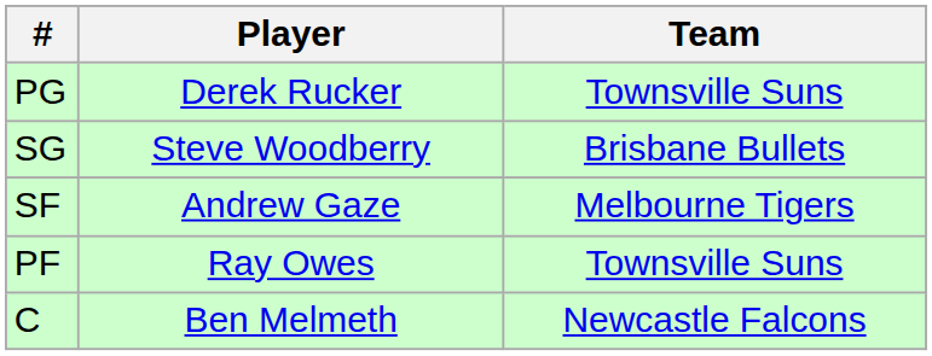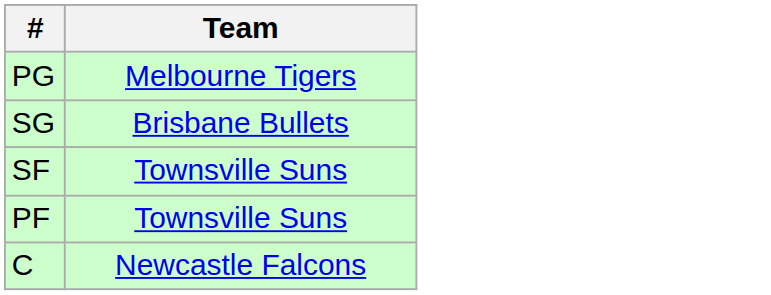 <table class="wikitable" style="text-align:center">
 <tr>
 <th width=25>#</th>
-<th width=180>Player</th>
 <th width=180>Team</th>
 </tr>
 <tr style="background:#cfc;">
 <td align=left>PG</td>
-<td><a href='#'>Derek Rucker</a></td>
-<td><a href='#'>Townsville Suns</a></td>
+<td><a href='#'>Melbourne Tigers</a></td>
 </tr>
 <tr style="background:#cfc;">
 <td align=left>SG</td>
-<td><a href='#'>Steve Woodberry</a></td>
 <td><a href='#'>Brisbane Bullets</a></td>
 </tr>
 <tr style="background:#cfc;">
 <td align=left>SF</td>
-<td><a href='#'>Andrew Gaze</a></td>
-<td><a href='#'>Melbourne Tigers</a></td>
+<td><a href='#'>Townsville Suns</a></td>
 </tr>
 <tr style="background:#cfc;">
 <td align=left>PF</td>
-<td><a href='#'>Ray Owes</a></td>
 <td><a href='#'>Townsville Suns</a></td>
 </tr>
 <tr style="background:#cfc;">
 <td align=left>C</td>
-<td><a href='#'>Ben Melmeth</a></td>
 <td><a href='#'>Newcastle Falcons</a></td>
 </tr>
 </table>
